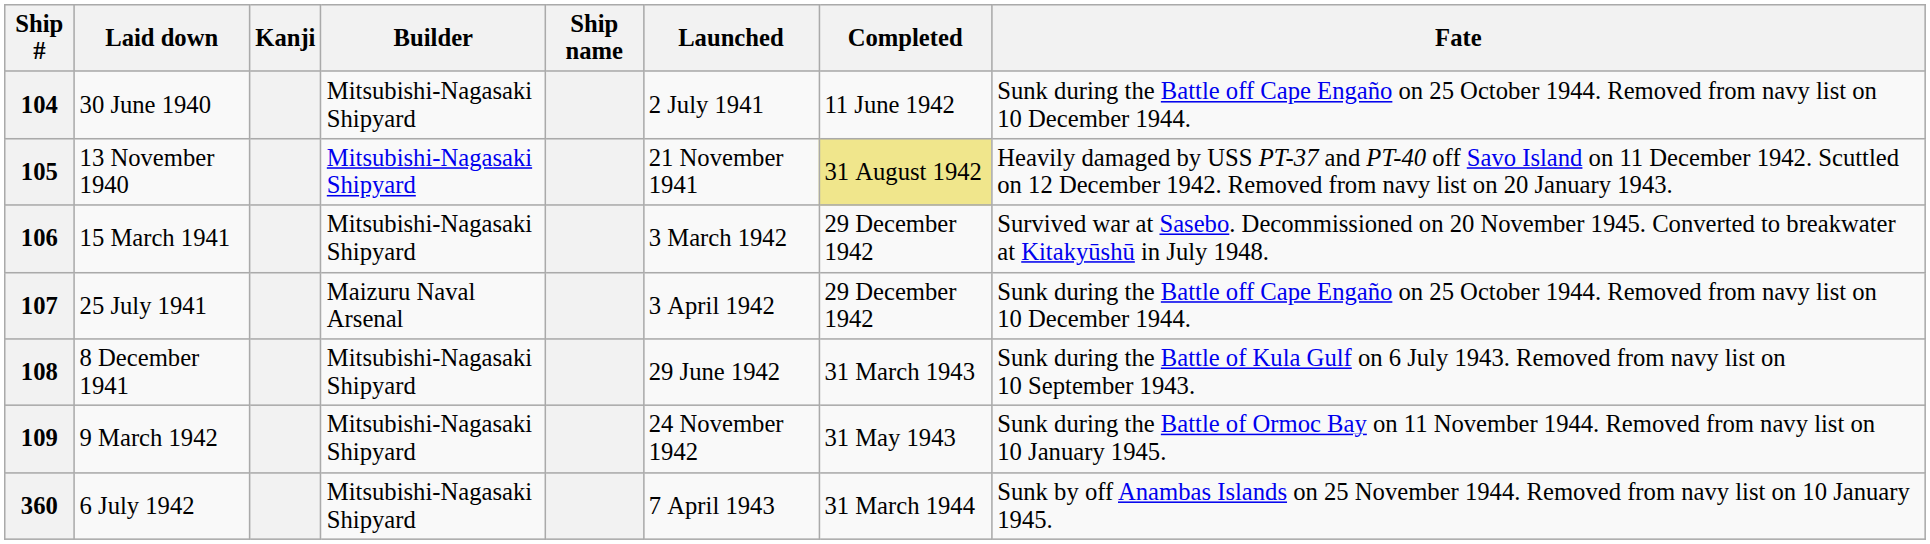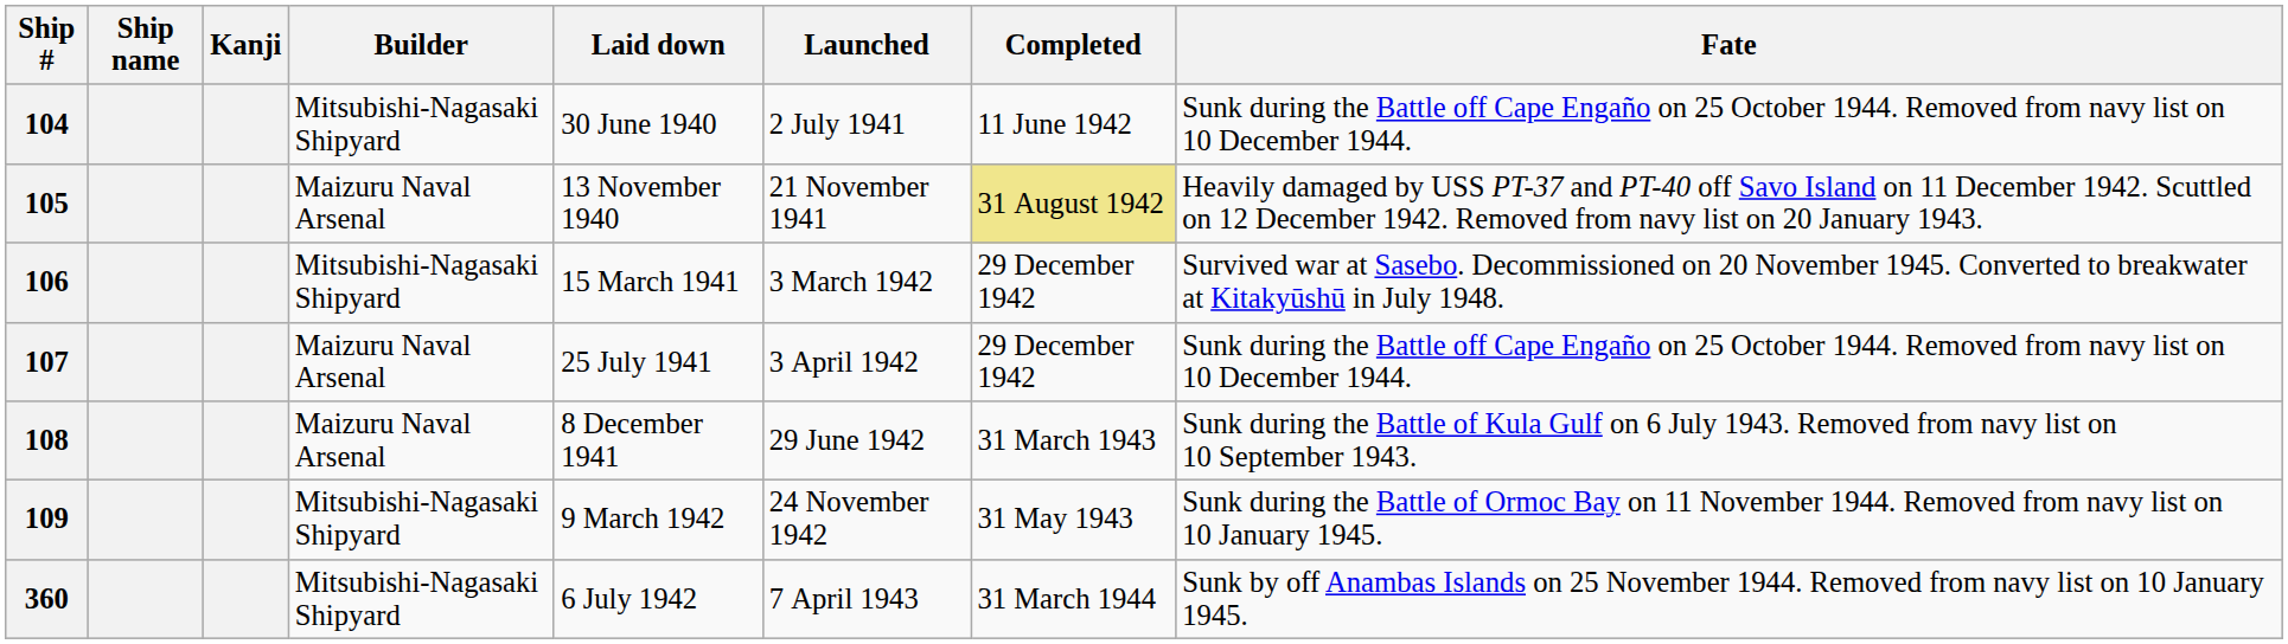 <table class="wikitable sortable plainrowheaders">
 <tr>
 <th scope="col">Ship #</th>
-<th scope="col" data-sort-type=date>Laid down</th>
+<th scope="col">Ship name</th>
 <th scope="col">Kanji</th>
 <th scope="col">Builder</th>
-<th scope="col">Ship name</th>
+<th scope="col" data-sort-type=date>Laid down</th>
 <th scope="col" data-sort-type=date>Launched</th>
 <th scope="col" data-sort-type=date>Completed</th>
 <th scope="col" data-sort-type=date>Fate</th>
 </tr>
 <tr>
 <th scope="row">104</th>
-<td>30 June 1940</td>
+<th scope="row"></th>
 <th scope="row"></th>
 <td>Mitsubishi-Nagasaki Shipyard</td>
-<th scope="row"></th>
+<td>30 June 1940</td>
 <td>2 July 1941</td>
 <td>11 June 1942</td>
 <td data-sort-value="25 October 1944">Sunk during the <a href='#'>Battle off Cape Engaño</a> on 25 October 1944. Removed from navy list on 10 December 1944.</td>
 </tr>
 <tr>
 <th scope="row">105</th>
+<th scope="row"></th>
+<th scope="row"></th>
+<td>Maizuru Naval Arsenal</td>
 <td>13 November 1940</td>
-<th scope="row"></th>
-<td><a href='#'>Mitsubishi-Nagasaki Shipyard</a></td>
-<th scope="row"></th>
 <td>21 November 1941</td>
 <td style="background: khaki;">31 August 1942</td>
 <td data-sort-value="12 December 1942">Heavily damaged by USS <em>PT-37</em> and <em>PT-40</em> off <a href='#'>Savo Island</a> on 11 December 1942. Scuttled on 12 December 1942. Removed from navy list on 20 January 1943.</td>
 </tr>
 <tr>
 <th scope="row">106</th>
-<td>15 March 1941</td>
+<th scope="row"></th>
 <th scope="row"></th>
 <td>Mitsubishi-Nagasaki Shipyard</td>
-<th scope="row"></th>
+<td>15 March 1941</td>
 <td>3 March 1942</td>
 <td>29 December 1942</td>
 <td data-sort-value="20 November 1945">Survived war at <a href='#'>Sasebo</a>. Decommissioned on 20 November 1945. Converted to breakwater at <a href='#'>Kitakyūshū</a> in July 1948.</td>
 </tr>
 <tr>
 <th scope="row">107</th>
-<td>25 July 1941</td>
+<th scope="row"></th>
 <th scope="row"></th>
 <td>Maizuru Naval Arsenal</td>
-<th scope="row"></th>
+<td>25 July 1941</td>
 <td>3 April 1942</td>
 <td>29 December 1942</td>
 <td data-sort-value="25 October 1944">Sunk during the <a href='#'>Battle off Cape Engaño</a> on 25 October 1944. Removed from navy list on 10 December 1944.</td>
 </tr>
 <tr>
 <th scope="row">108</th>
+<th scope="row"></th>
+<th scope="row"></th>
+<td>Maizuru Naval Arsenal</td>
 <td>8 December 1941</td>
-<th scope="row"></th>
-<td>Mitsubishi-Nagasaki Shipyard</td>
-<th scope="row"></th>
 <td>29 June 1942</td>
 <td>31 March 1943</td>
 <td data-sort-value="6 July 1943">Sunk during the <a href='#'>Battle of Kula Gulf</a> on 6 July 1943. Removed from navy list on 10 September 1943.</td>
 </tr>
 <tr>
 <th scope="row">109</th>
-<td>9 March 1942</td>
+<th scope="row"></th>
 <th scope="row"></th>
 <td>Mitsubishi-Nagasaki Shipyard</td>
-<th scope="row"></th>
+<td>9 March 1942</td>
 <td>24 November 1942</td>
 <td>31 May 1943</td>
 <td data-sort-value="11 November 1944">Sunk during the <a href='#'>Battle of Ormoc Bay</a> on 11 November 1944. Removed from navy list on 10 January 1945.</td>
 </tr>
 <tr>
 <th scope="row">360</th>
-<td>6 July 1942</td>
+<th scope="row"></th>
 <th scope="row"></th>
 <td>Mitsubishi-Nagasaki Shipyard</td>
-<th scope="row"></th>
+<td>6 July 1942</td>
 <td>7 April 1943</td>
 <td>31 March 1944</td>
 <td data-sort-value="25 November 1944">Sunk by  off <a href='#'>Anambas Islands</a> on 25 November 1944. Removed from navy list on 10 January 1945.</td>
 </tr>
 </table>
